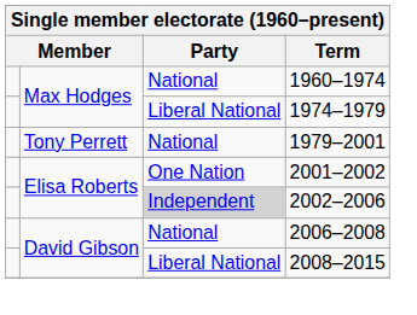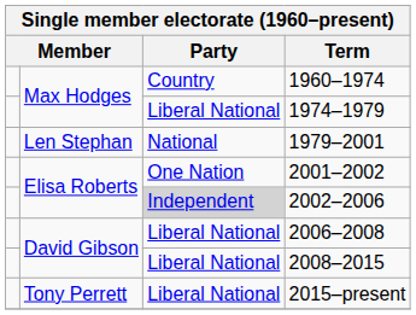 <table class="wikitable">
 <tr>
 <th colspan="4">Single member electorate (1960–present)</th>
 </tr>
 <tr>
 <th colspan="2">Member</th>
 <th>Party</th>
 <th>Term</th>
 </tr>
 <tr>
 <td> </td>
 <td rowspan="2"><a href='#'>Max Hodges</a></td>
-<td><a href='#'>National</a></td>
+<td><a href='#'>Country</a></td>
 <td>1960–1974</td>
 </tr>
 <tr>
 <td> </td>
 <td><a href='#'>Liberal National</a></td>
 <td>1974–1979</td>
 </tr>
 <tr>
 <td> </td>
-<td><a href='#'>Tony Perrett</a></td>
+<td><a href='#'>Len Stephan</a></td>
 <td><a href='#'>National</a></td>
 <td>1979–2001</td>
 </tr>
 <tr>
 <td> </td>
 <td rowspan="2"><a href='#'>Elisa Roberts</a></td>
 <td><a href='#'>One Nation</a></td>
 <td>2001–2002</td>
 </tr>
 <tr>
 <td> </td>
 <td style="background: lightgrey;"><a href='#'>Independent</a></td>
 <td>2002–2006</td>
 </tr>
 <tr>
 <td> </td>
 <td rowspan="2"><a href='#'>David Gibson</a></td>
-<td><a href='#'>National</a></td>
+<td><a href='#'>Liberal National</a></td>
 <td>2006–2008</td>
 </tr>
 <tr>
 <td> </td>
 <td><a href='#'>Liberal National</a></td>
 <td>2008–2015</td>
 </tr>
 <tr>
+<td> </td>
+<td><a href='#'>Tony Perrett</a></td>
+<td><a href='#'>Liberal National</a></td>
+<td>2015–present</td>
+</tr>
+<tr>
 </tr>
 </table>
